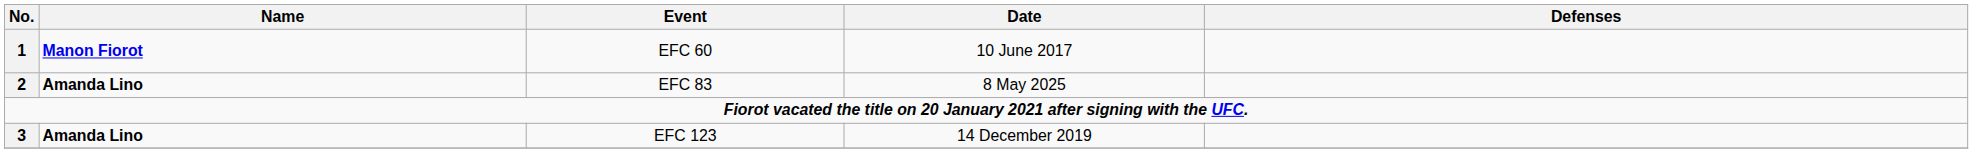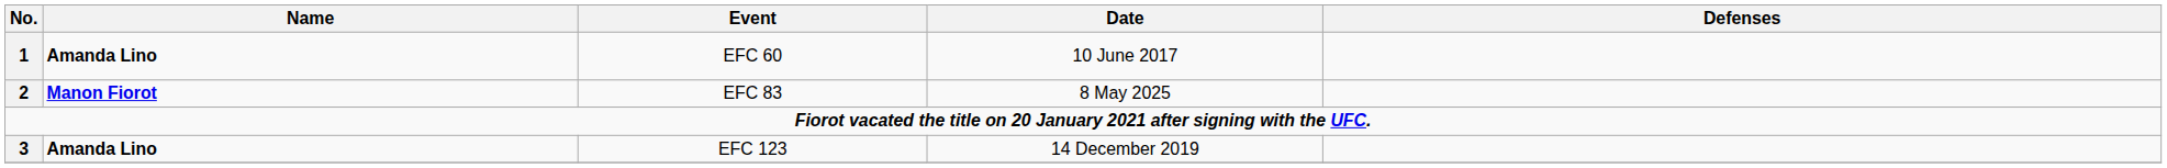 <table class="wikitable" width=100%>
 <tr>
 <th width=1%>No.</th>
 <th width=23%>Name</th>
 <th width=15%>Event</th>
 <th width=17%>Date</th>
 <th width=36%>Defenses</th>
 </tr>
 <tr>
 <th>1</th>
-<td align=left> <strong><a href='#'>Manon Fiorot</a></strong></td>
+<td align=left> <strong>Amanda Lino</strong><br></td>
 <td align=center>EFC 60<br></td>
 <td align=center>10 June 2017</td>
 <td><br><br></td>
 </tr>
 <tr>
 <th>2</th>
-<td align=left> <strong>Amanda Lino</strong><br></td>
+<td align=left> <strong><a href='#'>Manon Fiorot</a></strong></td>
 <td align=center>EFC 83<br></td>
 <td align=center>8 May 2025</td>
 <td></td>
 </tr>
 <tr>
 <td align="center" colspan="6"><strong><em>Fiorot vacated the title on 20 January 2021 after signing with the <a href='#'>UFC</a>.</em></strong></td>
 </tr>
 <tr>
 <th>3</th>
 <td align=left> <strong>Amanda Lino</strong>  <br> </td>
 <td align=center>EFC 123<br></td>
 <td align=center>14 December 2019</td>
 <td></td>
 </tr>
 <tr>
 </tr>
 </table>
